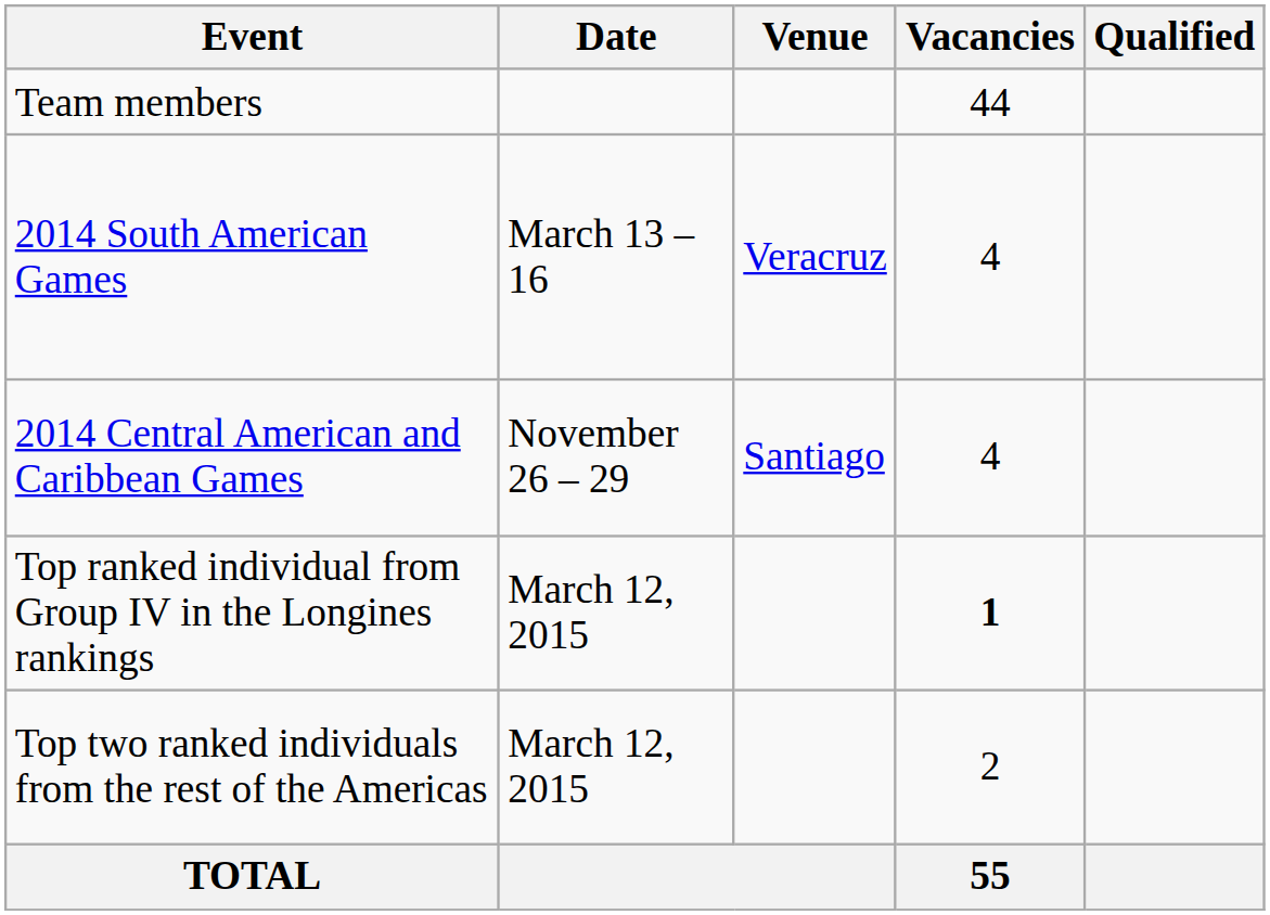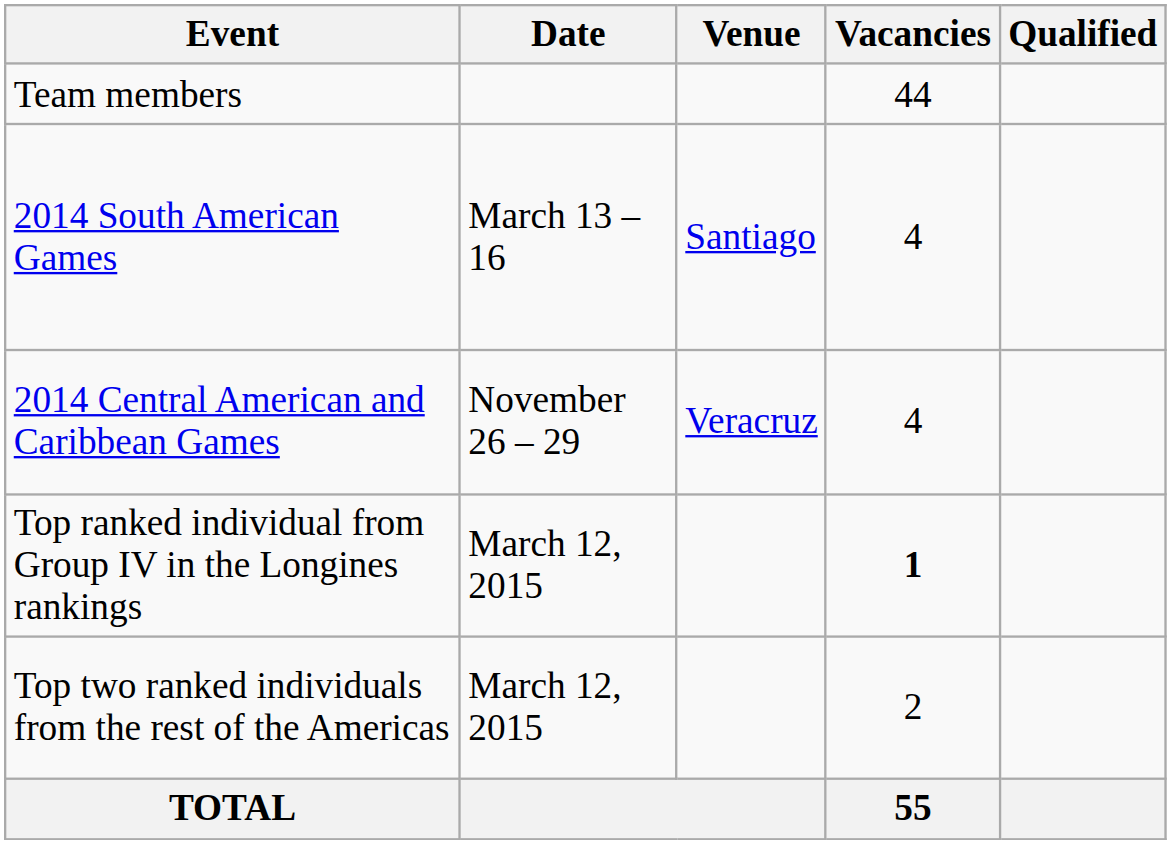 <table class="wikitable" width=80%>
 <tr>
 <th scope="col">Event</th>
 <th>Date</th>
 <th>Venue</th>
 <th>Vacancies</th>
 <th>Qualified</th>
 </tr>
 <tr>
 <td>Team members</td>
 <td></td>
 <td></td>
 <td align="center">44</td>
 <td></td>
 </tr>
 <tr>
 <td><a href='#'>2014 South American Games</a></td>
 <td>March 13 – 16</td>
-<td> <a href='#'>Veracruz</a></td>
+<td> <a href='#'>Santiago</a></td>
 <td align="center">4</td>
 <td><br><br><s></s><br><s></s><br><br></td>
 </tr>
 <tr>
 <td><a href='#'>2014 Central American and Caribbean Games</a></td>
 <td>November 26 – 29</td>
-<td> <a href='#'>Santiago</a></td>
+<td> <a href='#'>Veracruz</a></td>
 <td align="center">4</td>
 <td><br><br><br></td>
 </tr>
 <tr>
 <td>Top ranked individual from Group IV in the Longines rankings</td>
 <td>March 12, 2015</td>
 <td></td>
 <td align="center"><strong>1</strong></td>
 <td></td>
 </tr>
 <tr>
 <td>Top two ranked individuals from the rest of the Americas</td>
 <td>March 12, 2015</td>
 <td></td>
 <td align="center">2</td>
 <td><br><s><br></s><br><s></s></td>
 </tr>
 <tr>
 <th>TOTAL</th>
 <th colspan="2"></th>
 <th>55</th>
 <th></th>
 </tr>
 </table>
